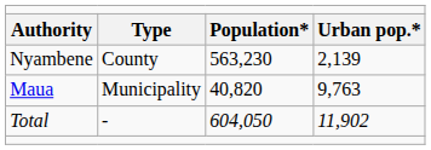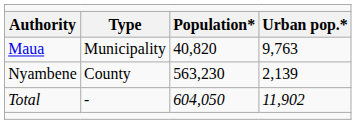 <table class="wikitable">
 <tr>
 <td colspan="4"></td>
 </tr>
 <tr>
 <th>Authority</th>
 <th>Type</th>
 <th>Population*</th>
 <th>Urban pop.*</th>
 </tr>
 <tr>
+<td><a href='#'>Maua</a></td>
+<td>Municipality</td>
+<td>40,820</td>
+<td>9,763</td>
+</tr>
+<tr>
 <td>Nyambene</td>
 <td>County</td>
 <td>563,230</td>
 <td>2,139</td>
-</tr>
-<tr>
-<td><a href='#'>Maua</a></td>
-<td>Municipality</td>
-<td>40,820</td>
-<td>9,763</td>
 </tr>
 <tr>
 <td><em>Total</em></td>
 <td>-</td>
 <td><em>604,050</em></td>
 <td><em>11,902</em></td>
 </tr>
 <tr>
 <td colspan="4"></td>
 </tr>
 </table>
